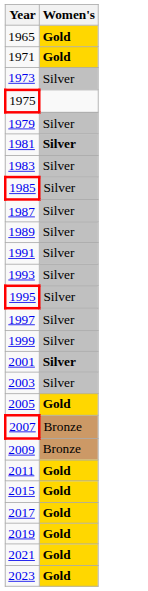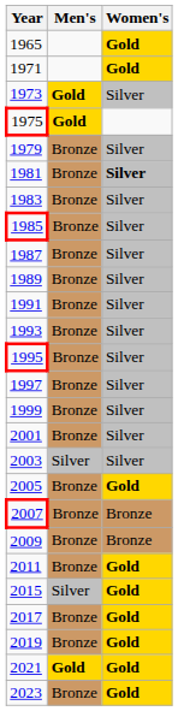 <table class="wikitable">
 <tr>
 <th>Year</th>
+<th>Men's</th>
 <th>Women's</th>
 </tr>
 <tr>
 <td>1965</td>
+<td></td>
 <td bgcolor=gold> <strong>Gold</strong></td>
 </tr>
 <tr>
 <td>1971</td>
+<td></td>
 <td bgcolor=gold> <strong>Gold</strong></td>
 </tr>
 <tr>
 <td><a href='#'>1973</a></td>
+<td bgcolor=gold> <strong>Gold</strong></td>
 <td bgcolor=silver> Silver</td>
 </tr>
 <tr>
 <td style="border: 3px solid red">1975</td>
+<td bgcolor=gold> <strong>Gold</strong></td>
 <td></td>
 </tr>
 <tr>
 <td><a href='#'>1979</a></td>
+<td bgcolor="#cc9966"> Bronze</td>
 <td bgcolor=silver> Silver</td>
 </tr>
 <tr>
 <td><a href='#'>1981</a></td>
+<td bgcolor="#cc9966"> Bronze</td>
 <td bgcolor=silver><strong> Silver</strong></td>
 </tr>
 <tr>
 <td><a href='#'>1983</a></td>
+<td bgcolor="#cc9966"> Bronze</td>
 <td bgcolor=silver> Silver</td>
 </tr>
 <tr>
 <td style="border: 3px solid red"><a href='#'>1985</a></td>
+<td bgcolor="#cc9966"> Bronze</td>
 <td bgcolor=silver> Silver</td>
 </tr>
 <tr>
 <td><a href='#'>1987</a></td>
+<td bgcolor="#cc9966"> Bronze</td>
 <td bgcolor=silver> Silver</td>
 </tr>
 <tr>
 <td><a href='#'>1989</a></td>
+<td bgcolor="#cc9966"> Bronze</td>
 <td bgcolor=silver> Silver</td>
 </tr>
 <tr>
 <td><a href='#'>1991</a></td>
+<td bgcolor="#cc9966"> Bronze</td>
 <td bgcolor=silver> Silver</td>
 </tr>
 <tr>
 <td><a href='#'>1993</a></td>
+<td bgcolor="#cc9966"> Bronze</td>
 <td bgcolor=silver> Silver</td>
 </tr>
 <tr>
 <td style="border: 3px solid red"><a href='#'>1995</a></td>
+<td bgcolor="#cc9966"> Bronze</td>
 <td bgcolor=silver> Silver</td>
 </tr>
 <tr>
 <td><a href='#'>1997</a></td>
+<td bgcolor="#cc9966"> Bronze</td>
 <td bgcolor=silver> Silver</td>
 </tr>
 <tr>
 <td><a href='#'>1999</a></td>
+<td bgcolor="#cc9966"> Bronze</td>
 <td bgcolor=silver> Silver</td>
 </tr>
 <tr>
 <td><a href='#'>2001</a></td>
-<td bgcolor=silver><strong> Silver</strong></td>
+<td bgcolor="#cc9966"> Bronze</td>
+<td bgcolor=silver> Silver</td>
 </tr>
 <tr>
 <td><a href='#'>2003</a></td>
 <td bgcolor=silver> Silver</td>
+<td bgcolor=silver> Silver</td>
 </tr>
 <tr>
 <td><a href='#'>2005</a></td>
+<td bgcolor="#cc9966"> Bronze</td>
 <td bgcolor=gold> <strong>Gold</strong></td>
 </tr>
 <tr>
 <td style="border: 3px solid red"><a href='#'>2007</a></td>
 <td bgcolor="#cc9966"> Bronze</td>
+<td bgcolor="#cc9966"> Bronze</td>
 </tr>
 <tr>
 <td><a href='#'>2009</a></td>
 <td bgcolor="#cc9966"> Bronze</td>
+<td bgcolor="#cc9966"> Bronze</td>
 </tr>
 <tr>
 <td><a href='#'>2011</a></td>
+<td bgcolor="#cc9966"> Bronze</td>
 <td bgcolor=gold> <strong>Gold</strong></td>
 </tr>
 <tr>
 <td><a href='#'>2015</a></td>
+<td bgcolor=silver> Silver</td>
 <td bgcolor=gold> <strong>Gold</strong></td>
 </tr>
 <tr>
 <td><a href='#'>2017</a></td>
+<td bgcolor="#cc9966"> Bronze</td>
 <td bgcolor=gold> <strong>Gold</strong></td>
 </tr>
 <tr>
 <td><a href='#'>2019</a></td>
+<td bgcolor="#cc9966"> Bronze</td>
 <td bgcolor=gold> <strong>Gold</strong></td>
 </tr>
 <tr>
 <td><a href='#'>2021</a></td>
 <td bgcolor=gold> <strong>Gold</strong></td>
+<td bgcolor=gold> <strong>Gold</strong></td>
 </tr>
 <tr>
 <td><a href='#'>2023</a></td>
+<td bgcolor="#cc9966"> Bronze</td>
 <td bgcolor=gold> <strong>Gold</strong></td>
 </tr>
 </table>
